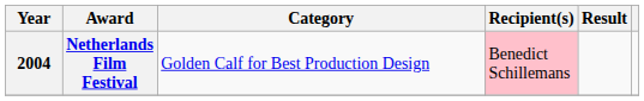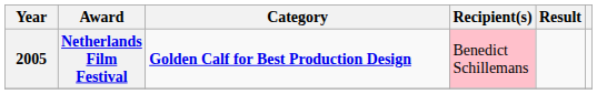 <table class="wikitable sortable plainrowheaders">
 <tr>
 <th scope="col" ! style="width:50px;">Year</th>
 <th scope="col" data-sort-type="date">Award</th>
 <th scope="col" ! style="width:350px;">Category</th>
 <th scope="col">Recipient(s)</th>
 <th scope="col">Result</th>
 <th scope="col" class="unsortable"></th>
 </tr>
 <tr>
-<th scope="row">2004</th>
+<th scope="row">2005</th>
 <th scope="row"><a href='#'>Netherlands Film Festival</a></th>
-<td><a href='#'>Golden Calf for Best Production Design</a></td>
+<td><strong><a href='#'>Golden Calf for Best Production Design</a></strong></td>
 <td style="background: pink;">Benedict Schillemans</td>
 <td></td>
 <td></td>
 </tr>
 <tr>
 </tr>
 </table>
